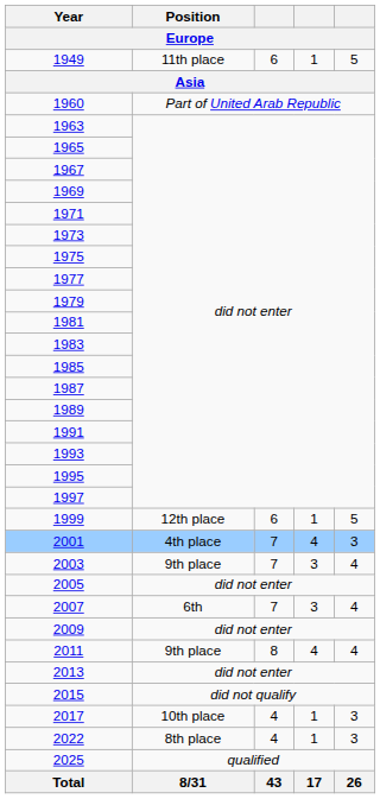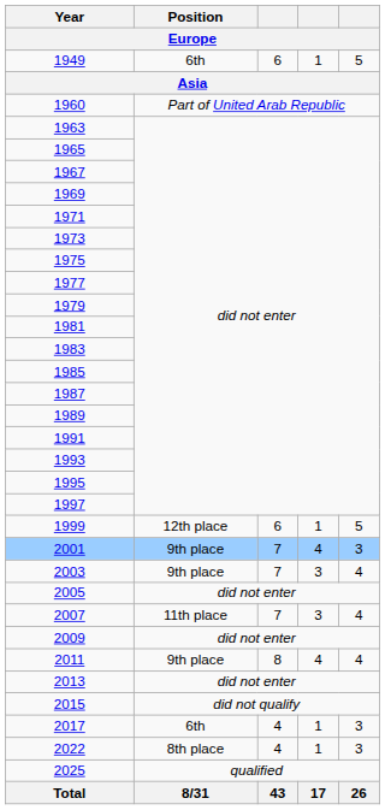 <table class="wikitable" style="text-align: center;font-size:90%;">
 <tr>
 <th width=125>Year</th>
 <th width=120>Position</th>
 <th width=35></th>
 <th width=35></th>
 <th width=35></th>
 </tr>
 <tr>
 <th colspan=5><a href='#'>Europe</a></th>
 </tr>
 <tr>
 <td> <a href='#'>1949</a></td>
-<td>11th place</td>
+<td>6th</td>
 <td>6</td>
 <td>1</td>
 <td>5</td>
 </tr>
 <tr>
 <th colspan=5><a href='#'>Asia</a></th>
 </tr>
 <tr>
 <td> <a href='#'>1960</a></td>
 <td colspan=4><em>Part of <a href='#'>United Arab Republic</a></em></td>
 </tr>
 <tr>
 <td> <a href='#'>1963</a></td>
 <td rowspan=18 colspan=4><em>did not enter</em></td>
 </tr>
 <tr>
 <td> <a href='#'>1965</a></td>
 </tr>
 <tr>
 <td> <a href='#'>1967</a></td>
 </tr>
 <tr>
 <td> <a href='#'>1969</a></td>
 </tr>
 <tr>
 <td> <a href='#'>1971</a></td>
 </tr>
 <tr>
 <td> <a href='#'>1973</a></td>
 </tr>
 <tr>
 <td> <a href='#'>1975</a></td>
 </tr>
 <tr>
 <td> <a href='#'>1977</a></td>
 </tr>
 <tr>
 <td> <a href='#'>1979</a></td>
 </tr>
 <tr>
 <td> <a href='#'>1981</a></td>
 </tr>
 <tr>
 <td> <a href='#'>1983</a></td>
 </tr>
 <tr>
 <td> <a href='#'>1985</a></td>
 </tr>
 <tr>
 <td> <a href='#'>1987</a></td>
 </tr>
 <tr>
 <td> <a href='#'>1989</a></td>
 </tr>
 <tr>
 <td> <a href='#'>1991</a></td>
 </tr>
 <tr>
 <td> <a href='#'>1993</a></td>
 </tr>
 <tr>
 <td> <a href='#'>1995</a></td>
 </tr>
 <tr>
 <td> <a href='#'>1997</a></td>
 </tr>
 <tr>
 <td> <a href='#'>1999</a></td>
 <td>12th place</td>
 <td>6</td>
 <td>1</td>
 <td>5</td>
 </tr>
 <tr bgcolor=#9acdff>
 <td> <a href='#'>2001</a></td>
-<td>4th place</td>
+<td>9th place</td>
 <td>7</td>
 <td>4</td>
 <td>3</td>
 </tr>
 <tr>
 <td> <a href='#'>2003</a></td>
 <td>9th place</td>
 <td>7</td>
 <td>3</td>
 <td>4</td>
 </tr>
 <tr>
 <td> <a href='#'>2005</a></td>
 <td colspan=4><em>did not enter</em></td>
 </tr>
 <tr>
 <td> <a href='#'>2007</a></td>
-<td>6th</td>
+<td>11th place</td>
 <td>7</td>
 <td>3</td>
 <td>4</td>
 </tr>
 <tr>
 <td> <a href='#'>2009</a></td>
 <td colspan=4><em>did not enter</em></td>
 </tr>
 <tr>
 <td> <a href='#'>2011</a></td>
 <td>9th place</td>
 <td>8</td>
 <td>4</td>
 <td>4</td>
 </tr>
 <tr>
 <td> <a href='#'>2013</a></td>
 <td colspan=4><em>did not enter</em></td>
 </tr>
 <tr>
 <td> <a href='#'>2015</a></td>
 <td colspan=4><em>did not qualify</em></td>
 </tr>
 <tr>
 <td> <a href='#'>2017</a></td>
-<td>10th place</td>
+<td>6th</td>
 <td>4</td>
 <td>1</td>
 <td>3</td>
 </tr>
 <tr>
 <td> <a href='#'>2022</a></td>
 <td>8th place</td>
 <td>4</td>
 <td>1</td>
 <td>3</td>
 </tr>
 <tr>
 <td> <a href='#'>2025</a></td>
 <td colspan=4><em>qualified</em></td>
 </tr>
 <tr>
 <th>Total</th>
 <th>8/31</th>
 <th>43</th>
 <th>17</th>
 <th>26</th>
 </tr>
 </table>
